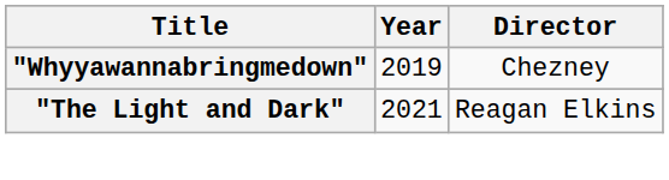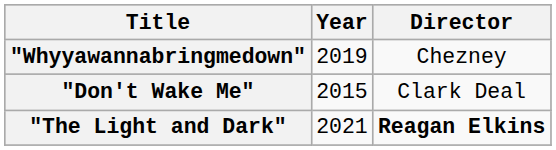 <table class="wikitable plainrowheaders" style="text-align:center;">
 <tr>
 <th scope="col">Title</th>
 <th scope="col">Year</th>
 <th scope="col">Director</th>
 </tr>
 <tr>
 <th scope="row">"Whyyawannabringmedown"</th>
 <td>2019</td>
 <td>Chezney</td>
 </tr>
 <tr>
+<th scope="row">"Don't Wake Me"</th>
+<td>2015</td>
+<td>Clark Deal</td>
+</tr>
+<tr>
 <th scope="row">"The Light and Dark"</th>
 <td>2021</td>
-<td>Reagan Elkins</td>
+<td><strong>Reagan Elkins</strong></td>
 </tr>
 </table>
